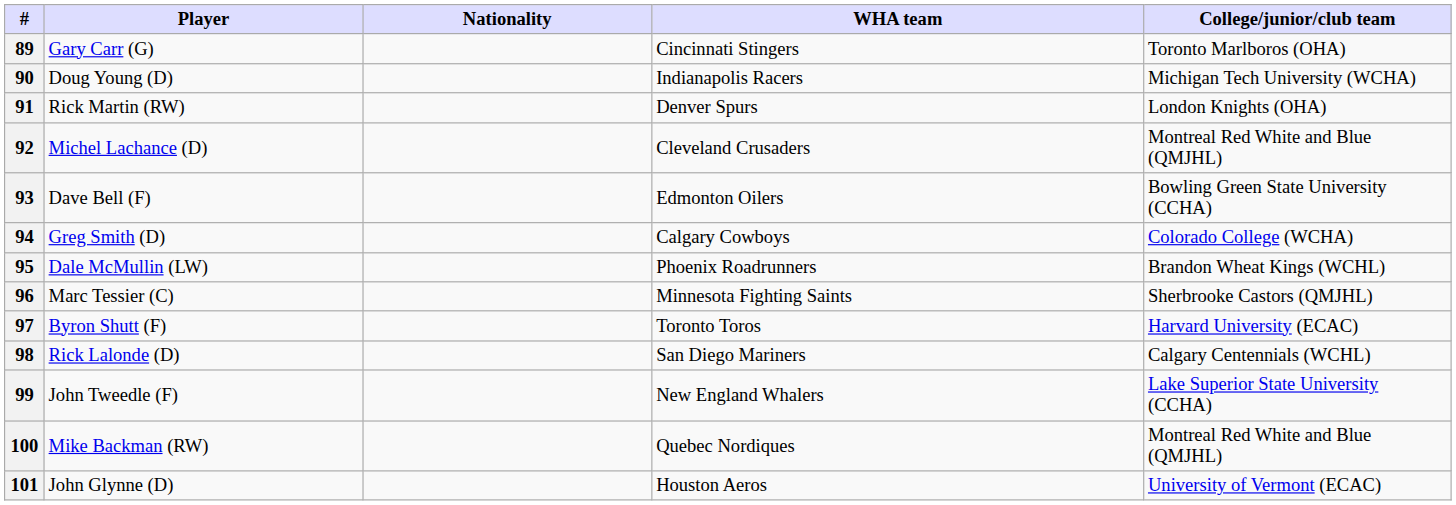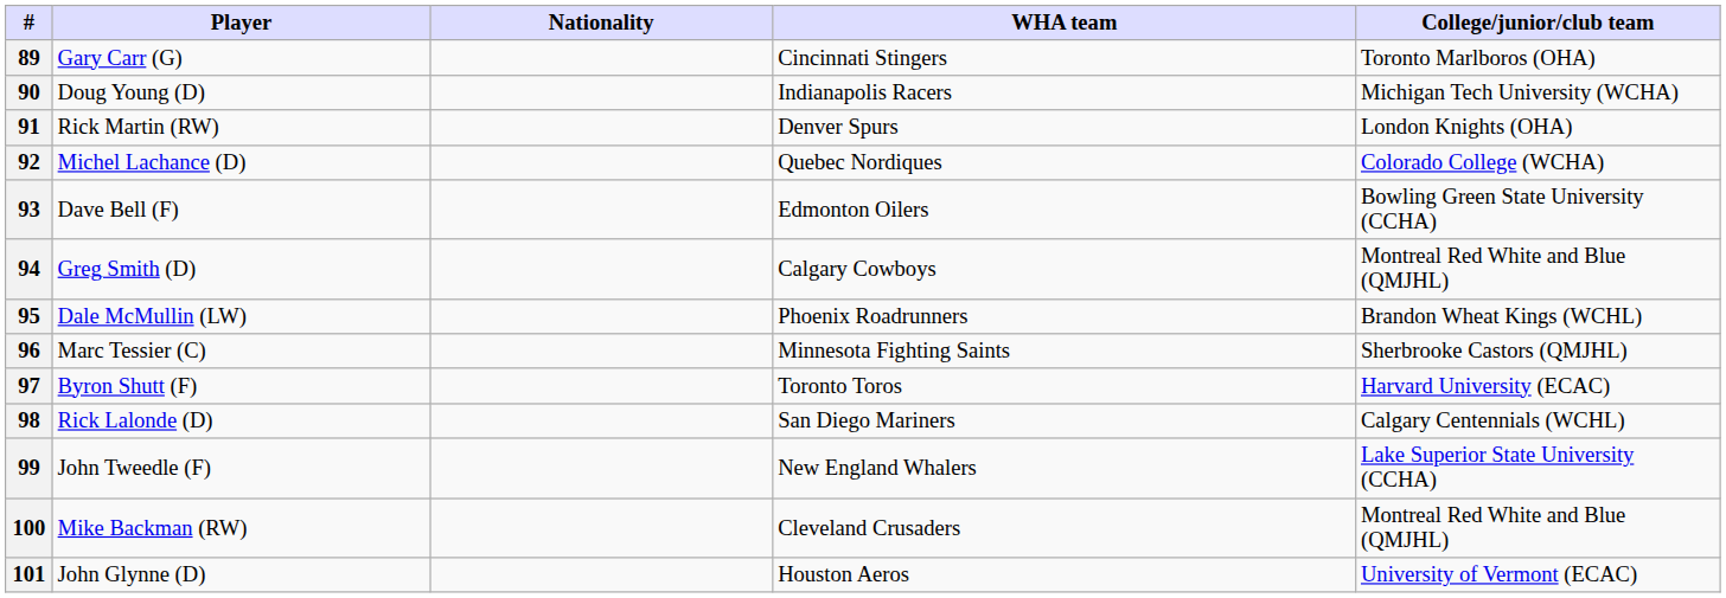 <table class="wikitable">
 <tr>
 <th style="background:#ddf; width:2.75%;">#</th>
 <th style="background:#ddf; width:22.0%;">Player</th>
 <th style="background:#ddf; width:20.0%;">Nationality</th>
 <th style="background:#ddf; width:34.0%;">WHA team</th>
 <th style="background:#ddf; width:100.0%;">College/junior/club team</th>
 </tr>
 <tr>
 <th>89</th>
 <td><a href='#'>Gary Carr</a> (G)</td>
 <td></td>
 <td>Cincinnati Stingers</td>
 <td>Toronto Marlboros (OHA)</td>
 </tr>
 <tr>
 <th>90</th>
 <td>Doug Young (D)</td>
 <td></td>
 <td>Indianapolis Racers</td>
 <td>Michigan Tech University (WCHA)</td>
 </tr>
 <tr>
 <th>91</th>
 <td>Rick Martin (RW)</td>
 <td></td>
 <td>Denver Spurs</td>
 <td>London Knights (OHA)</td>
 </tr>
 <tr>
 <th>92</th>
 <td><a href='#'>Michel Lachance</a> (D)</td>
 <td></td>
-<td>Cleveland Crusaders</td>
-<td>Montreal Red White and Blue (QMJHL)</td>
+<td>Quebec Nordiques</td>
+<td><a href='#'>Colorado College</a> (WCHA)</td>
 </tr>
 <tr>
 <th>93</th>
 <td>Dave Bell (F)</td>
 <td></td>
 <td>Edmonton Oilers</td>
 <td>Bowling Green State University (CCHA)</td>
 </tr>
 <tr>
 <th>94</th>
 <td><a href='#'>Greg Smith</a> (D)</td>
 <td></td>
 <td>Calgary Cowboys</td>
-<td><a href='#'>Colorado College</a> (WCHA)</td>
+<td>Montreal Red White and Blue (QMJHL)</td>
 </tr>
 <tr>
 <th>95</th>
 <td><a href='#'>Dale McMullin</a> (LW)</td>
 <td></td>
 <td>Phoenix Roadrunners</td>
 <td>Brandon Wheat Kings (WCHL)</td>
 </tr>
 <tr>
 <th>96</th>
 <td>Marc Tessier (C)</td>
 <td></td>
 <td>Minnesota Fighting Saints</td>
 <td>Sherbrooke Castors (QMJHL)</td>
 </tr>
 <tr>
 <th>97</th>
 <td><a href='#'>Byron Shutt</a> (F)</td>
 <td></td>
 <td>Toronto Toros</td>
 <td><a href='#'>Harvard University</a> (ECAC)</td>
 </tr>
 <tr>
 <th>98</th>
 <td><a href='#'>Rick Lalonde</a> (D)</td>
 <td></td>
 <td>San Diego Mariners</td>
 <td>Calgary Centennials (WCHL)</td>
 </tr>
 <tr>
 <th>99</th>
 <td>John Tweedle (F)</td>
 <td></td>
 <td>New England Whalers</td>
 <td><a href='#'>Lake Superior State University</a> (CCHA)</td>
 </tr>
 <tr>
 <th>100</th>
 <td><a href='#'>Mike Backman</a> (RW)</td>
 <td></td>
-<td>Quebec Nordiques</td>
+<td>Cleveland Crusaders</td>
 <td>Montreal Red White and Blue (QMJHL)</td>
 </tr>
 <tr>
 <th>101</th>
 <td>John Glynne (D)</td>
 <td></td>
 <td>Houston Aeros</td>
 <td><a href='#'>University of Vermont</a> (ECAC)</td>
 </tr>
 </table>
